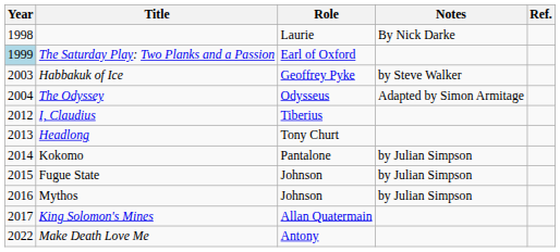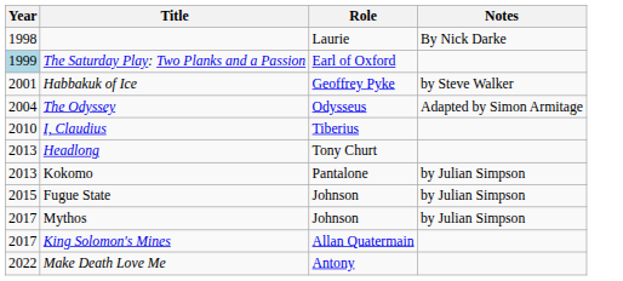 <table class="wikitable sortable">
 <tr>
 <th>Year</th>
 <th>Title</th>
 <th>Role</th>
 <th>Notes</th>
-<th>Ref.</th>
 </tr>
 <tr>
 <td>1998</td>
 <td></td>
 <td>Laurie</td>
 <td>By Nick Darke</td>
-<td></td>
 </tr>
 <tr>
 <td style="background: lightblue;">1999</td>
 <td><em><a href='#'>The Saturday Play</a>: <a href='#'>Two Planks and a Passion</a></em></td>
 <td><a href='#'>Earl of Oxford</a></td>
 <td></td>
-<td></td>
 </tr>
 <tr>
-<td>2003</td>
+<td>2001</td>
 <td><em>Habbakuk of Ice</em></td>
 <td><a href='#'>Geoffrey Pyke</a></td>
 <td>by Steve Walker</td>
-<td></td>
 </tr>
 <tr>
 <td>2004</td>
 <td><em><a href='#'>The Odyssey</a></em></td>
 <td><a href='#'>Odysseus</a></td>
 <td>Adapted by Simon Armitage</td>
-<td></td>
 </tr>
 <tr>
-<td>2012</td>
+<td>2010</td>
 <td><em><a href='#'>I, Claudius</a></em></td>
 <td><a href='#'>Tiberius</a></td>
-<td></td>
 <td></td>
 </tr>
 <tr>
 <td>2013</td>
 <td><em><a href='#'>Headlong</a></em></td>
 <td>Tony Churt</td>
 <td></td>
-<td></td>
 </tr>
 <tr>
-<td>2014</td>
+<td>2013</td>
 <td>Kokomo</td>
 <td>Pantalone</td>
 <td>by Julian Simpson</td>
-<td></td>
 </tr>
 <tr>
 <td>2015</td>
 <td>Fugue State</td>
 <td>Johnson</td>
 <td>by Julian Simpson</td>
-<td></td>
 </tr>
 <tr>
-<td>2016</td>
+<td>2017</td>
 <td>Mythos</td>
 <td>Johnson</td>
 <td>by Julian Simpson</td>
-<td></td>
 </tr>
 <tr>
 <td>2017</td>
 <td><em><a href='#'>King Solomon's Mines</a></em></td>
 <td><a href='#'>Allan Quatermain</a></td>
-<td></td>
 <td></td>
 </tr>
 <tr>
 <td>2022</td>
 <td><em>Make Death Love Me</em></td>
 <td><a href='#'>Antony</a></td>
 <td></td>
-<td></td>
 </tr>
 </table>
